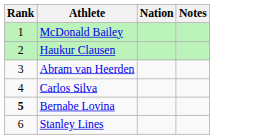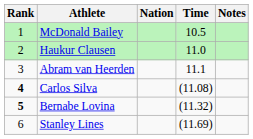 <table class="wikitable sortable" style="text-align:center">
 <tr>
 <th>Rank</th>
 <th>Athlete</th>
 <th>Nation</th>
+<th>Time</th>
 <th>Notes</th>
 </tr>
 <tr bgcolor=#bbf3bb>
 <td>1</td>
 <td align=left><a href='#'>McDonald Bailey</a></td>
 <td align=left></td>
+<td>10.5</td>
 <td></td>
 </tr>
 <tr bgcolor=#bbf3bb>
 <td>2</td>
 <td align=left><a href='#'>Haukur Clausen</a></td>
 <td align=left></td>
+<td>11.0</td>
 <td></td>
 </tr>
 <tr>
 <td>3</td>
 <td align=left><a href='#'>Abram van Heerden</a></td>
 <td align=left></td>
+<td>11.1</td>
 <td></td>
 </tr>
 <tr>
-<td>4</td>
+<td><strong>4</strong></td>
 <td align=left><a href='#'>Carlos Silva</a></td>
 <td align=left></td>
+<td>(11.08)</td>
 <td></td>
 </tr>
 <tr>
 <td><strong>5</strong></td>
 <td align=left><a href='#'>Bernabe Lovina</a></td>
 <td align=left></td>
+<td>(11.32)</td>
 <td></td>
 </tr>
 <tr>
 <td>6</td>
 <td align=left><a href='#'>Stanley Lines</a></td>
 <td align=left></td>
+<td>(11.69)</td>
 <td></td>
 </tr>
 </table>
